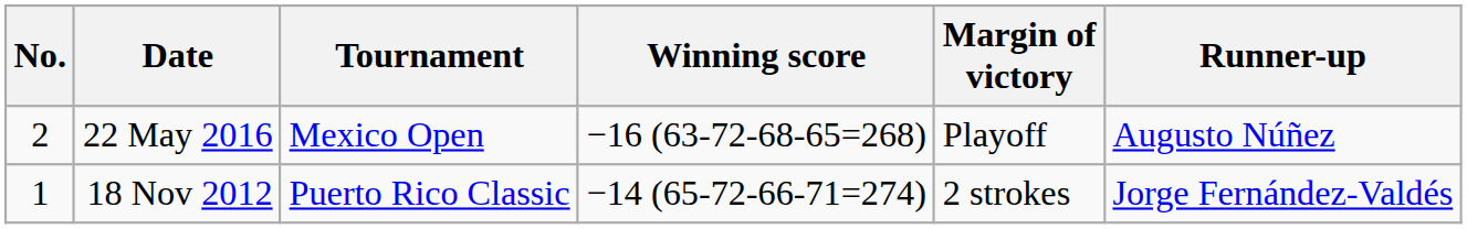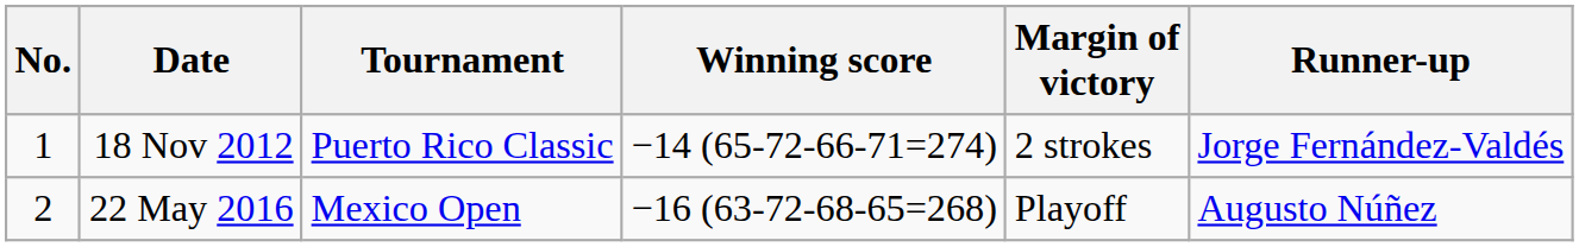 <table class="wikitable" style="font-size:95%;">
 <tr>
 <th>No.</th>
 <th>Date</th>
 <th>Tournament</th>
 <th>Winning score</th>
 <th>Margin of<br>victory</th>
 <th>Runner-up</th>
 </tr>
 <tr>
+<td align=center>1</td>
+<td align=right>18 Nov <a href='#'>2012</a></td>
+<td><a href='#'>Puerto Rico Classic</a></td>
+<td>−14 (65-72-66-71=274)</td>
+<td>2 strokes</td>
+<td> <a href='#'>Jorge Fernández-Valdés</a></td>
+</tr>
+<tr>
 <td align=center>2</td>
 <td align=right>22 May <a href='#'>2016</a></td>
 <td><a href='#'>Mexico Open</a></td>
 <td>−16 (63-72-68-65=268)</td>
 <td>Playoff</td>
 <td> <a href='#'>Augusto Núñez</a></td>
 </tr>
-<tr>
-<td align=center>1</td>
-<td align=right>18 Nov <a href='#'>2012</a></td>
-<td><a href='#'>Puerto Rico Classic</a></td>
-<td>−14 (65-72-66-71=274)</td>
-<td>2 strokes</td>
-<td> <a href='#'>Jorge Fernández-Valdés</a></td>
-</tr>
 </table>
